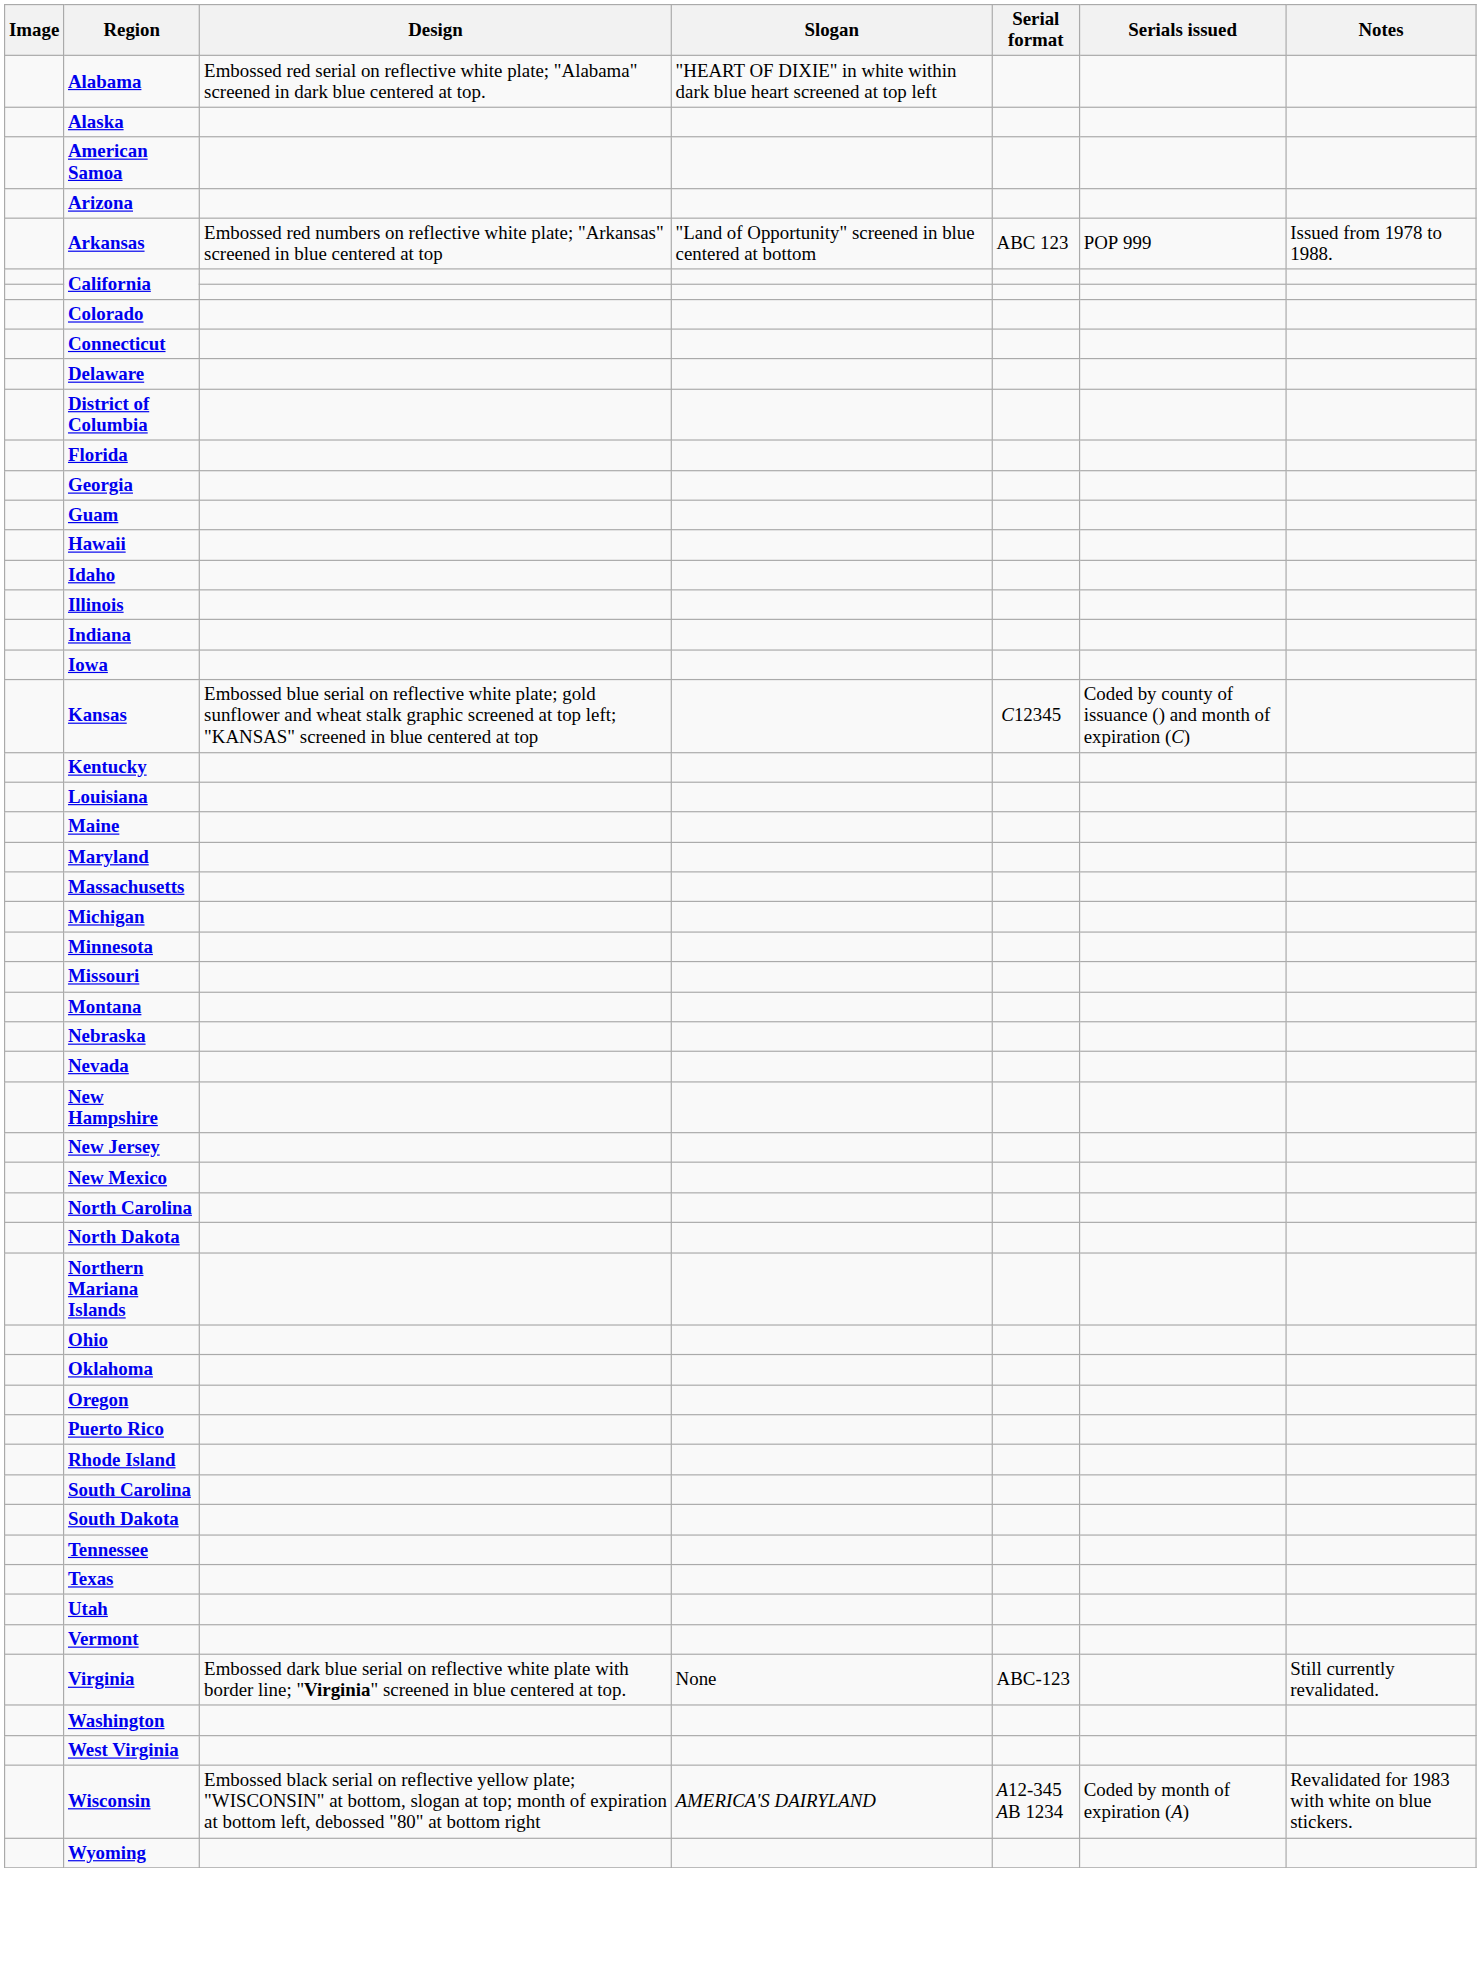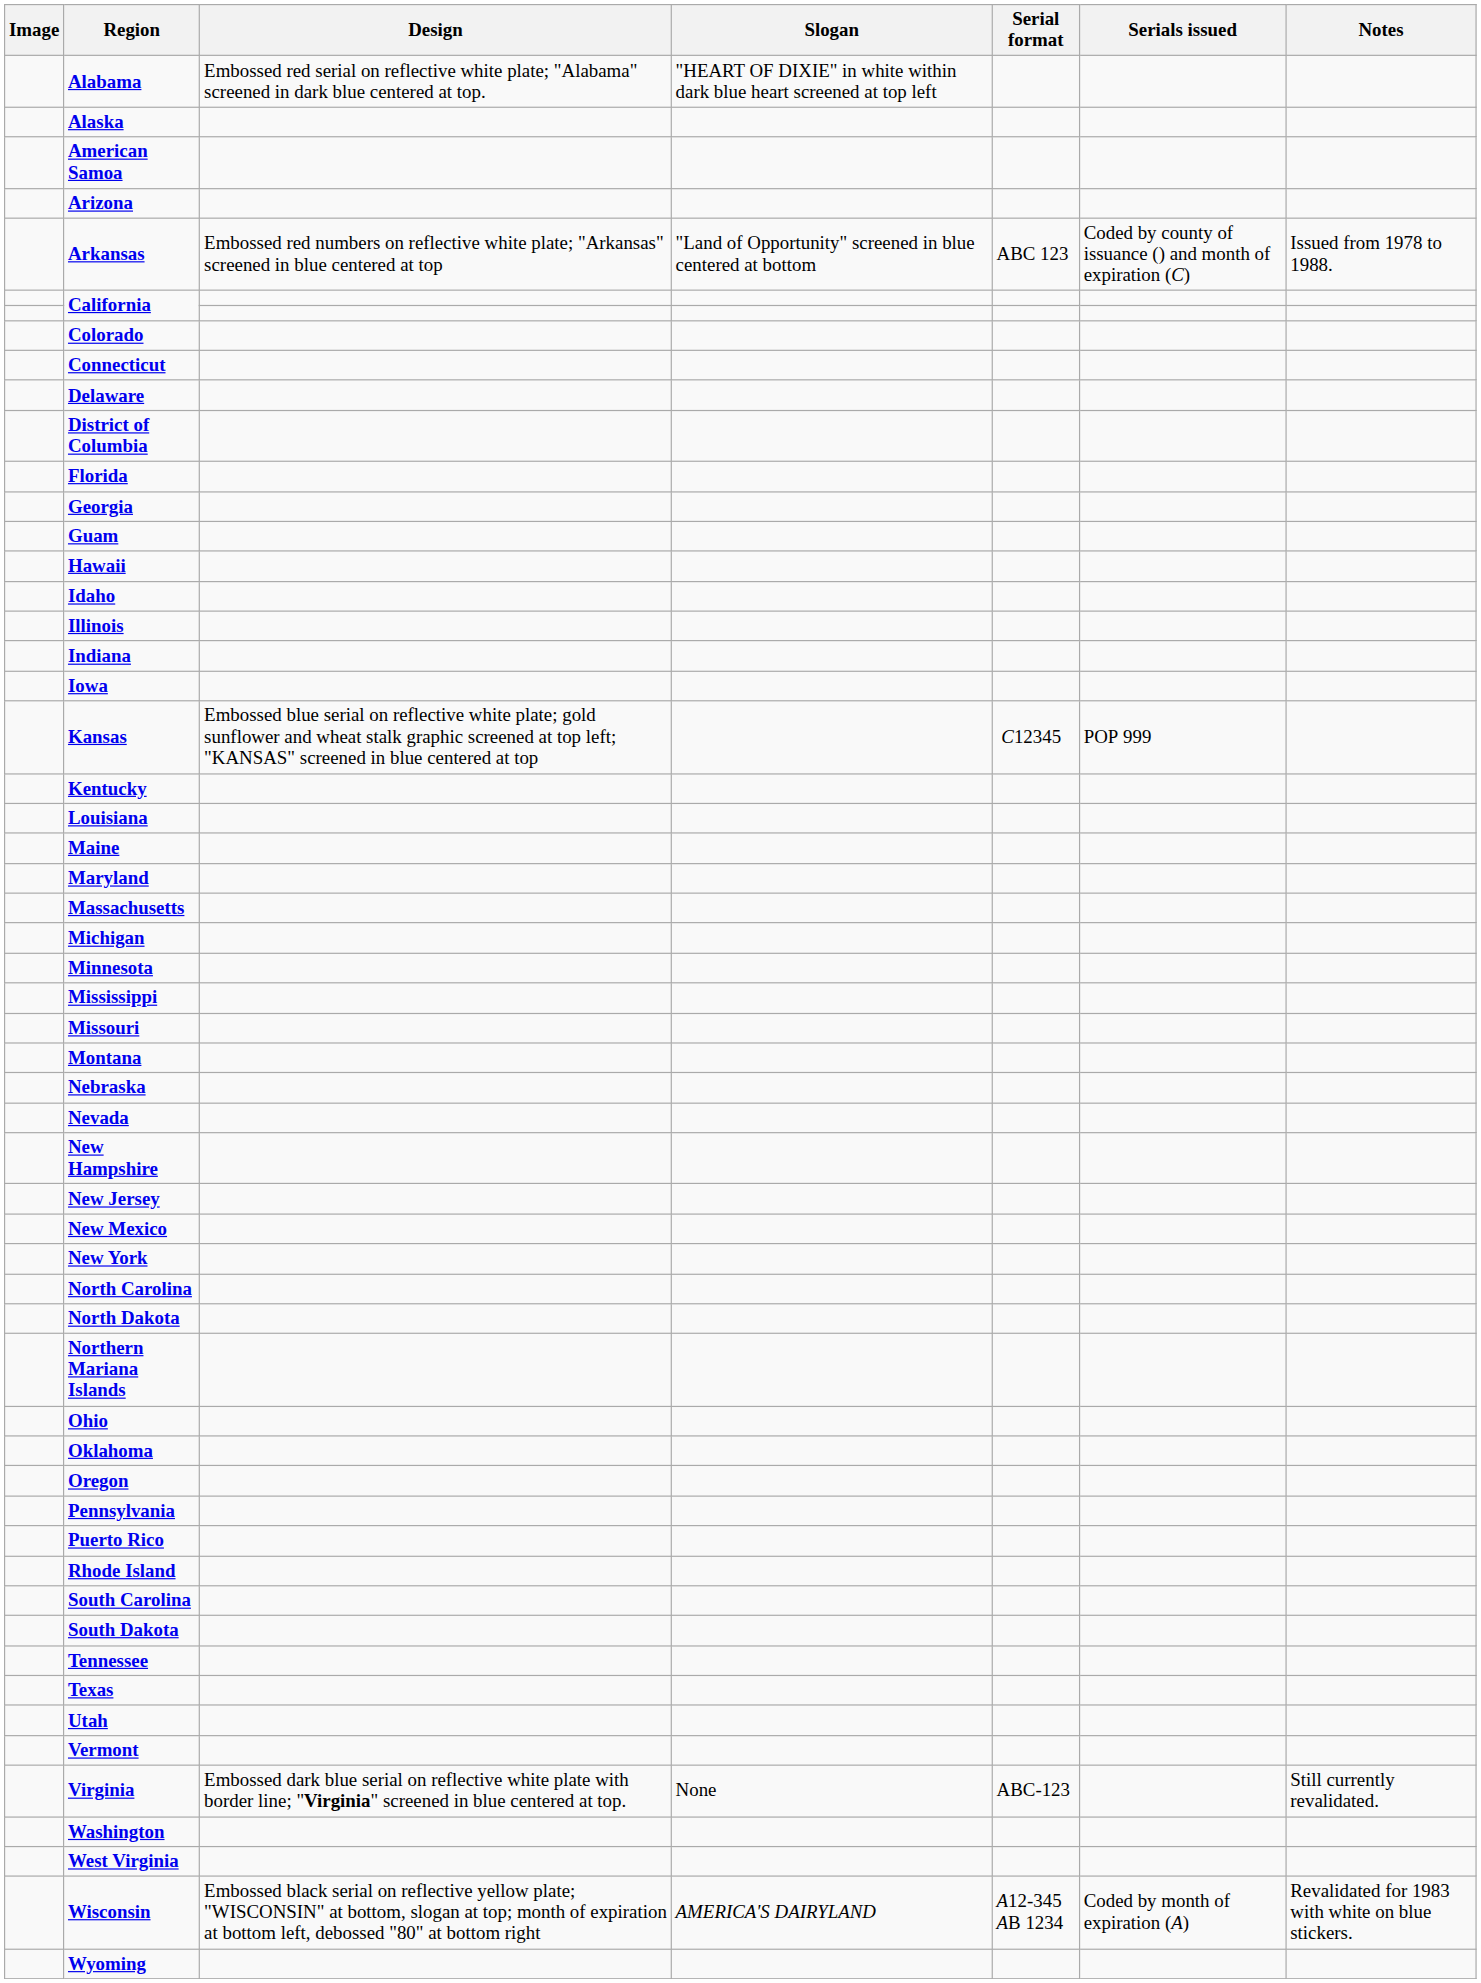 <table class="wikitable">
 <tr>
 <th>Image</th>
 <th>Region</th>
 <th>Design</th>
 <th>Slogan</th>
 <th>Serial format</th>
 <th>Serials issued</th>
 <th>Notes</th>
 </tr>
 <tr>
 <td></td>
 <td><strong><a href='#'>Alabama</a></strong></td>
 <td>Embossed red serial on reflective white plate; "Alabama" screened in dark blue centered at top.</td>
 <td>"HEART OF DIXIE" in white within dark blue heart screened at top left</td>
 <td></td>
 <td></td>
 <td></td>
 </tr>
 <tr>
 <td></td>
 <td><strong><a href='#'>Alaska</a></strong></td>
 <td></td>
 <td></td>
 <td></td>
 <td></td>
 <td></td>
 </tr>
 <tr>
 <td></td>
 <td><strong><a href='#'>American Samoa</a></strong></td>
 <td></td>
 <td></td>
 <td></td>
 <td></td>
 <td></td>
 </tr>
 <tr>
 <td></td>
 <td><strong><a href='#'>Arizona</a></strong></td>
 <td></td>
 <td></td>
 <td></td>
 <td></td>
 <td></td>
 </tr>
 <tr>
 <td></td>
 <td><strong><a href='#'>Arkansas</a></strong></td>
 <td>Embossed red numbers on reflective white plate; "Arkansas" screened in blue centered at top</td>
 <td>"Land of Opportunity" screened in blue centered at bottom</td>
 <td>ABC 123</td>
-<td> POP 999</td>
+<td>Coded by county of issuance () and month of expiration (<em>C</em>)</td>
 <td>Issued from 1978 to 1988.</td>
 </tr>
 <tr>
 <td></td>
 <td rowspan=2><strong><a href='#'>California</a></strong></td>
 <td></td>
 <td></td>
 <td></td>
 <td></td>
 <td></td>
 </tr>
 <tr>
 <td></td>
 <td></td>
 <td></td>
 <td></td>
 <td></td>
 <td></td>
 </tr>
 <tr>
 <td></td>
 <td><strong><a href='#'>Colorado</a></strong></td>
 <td></td>
 <td></td>
 <td></td>
 <td></td>
 <td></td>
 </tr>
 <tr>
 <td></td>
 <td><strong><a href='#'>Connecticut</a></strong></td>
 <td></td>
 <td></td>
 <td></td>
 <td></td>
 <td></td>
 </tr>
 <tr>
 <td></td>
 <td><strong><a href='#'>Delaware</a></strong></td>
 <td></td>
 <td></td>
 <td></td>
 <td></td>
 <td></td>
 </tr>
 <tr>
 <td></td>
 <td><strong><a href='#'>District of<br>Columbia</a></strong></td>
 <td></td>
 <td></td>
 <td></td>
 <td></td>
 <td></td>
 </tr>
 <tr>
 <td></td>
 <td><strong><a href='#'>Florida</a></strong></td>
 <td></td>
 <td></td>
 <td></td>
 <td></td>
 <td></td>
 </tr>
 <tr>
 <td></td>
 <td><strong><a href='#'>Georgia</a></strong></td>
 <td></td>
 <td></td>
 <td></td>
 <td></td>
 <td></td>
 </tr>
 <tr>
 <td></td>
 <td><strong><a href='#'>Guam</a></strong></td>
 <td></td>
 <td></td>
 <td></td>
 <td></td>
 <td></td>
 </tr>
 <tr>
 <td></td>
 <td><strong><a href='#'>Hawaii</a></strong></td>
 <td></td>
 <td></td>
 <td></td>
 <td></td>
 <td></td>
 </tr>
 <tr>
 <td></td>
 <td><strong><a href='#'>Idaho</a></strong></td>
 <td></td>
 <td></td>
 <td></td>
 <td></td>
 <td></td>
 </tr>
 <tr>
 <td></td>
 <td><strong><a href='#'>Illinois</a></strong></td>
 <td></td>
 <td></td>
 <td></td>
 <td></td>
 <td></td>
 </tr>
 <tr>
 <td></td>
 <td><strong><a href='#'>Indiana</a></strong></td>
 <td></td>
 <td></td>
 <td></td>
 <td></td>
 <td></td>
 </tr>
 <tr>
 <td></td>
 <td><strong><a href='#'>Iowa</a></strong></td>
 <td></td>
 <td></td>
 <td></td>
 <td></td>
 <td></td>
 </tr>
 <tr>
 <td></td>
 <td><strong><a href='#'>Kansas</a></strong></td>
 <td>Embossed blue serial on reflective white plate; gold sunflower and wheat stalk graphic screened at top left; "KANSAS" screened in blue centered at top</td>
 <td></td>
 <td> <em>C</em>12345</td>
-<td>Coded by county of issuance () and month of expiration (<em>C</em>)</td>
+<td> POP 999</td>
 <td></td>
 </tr>
 <tr>
 <td></td>
 <td><strong><a href='#'>Kentucky</a></strong></td>
 <td></td>
 <td></td>
 <td></td>
 <td></td>
 <td></td>
 </tr>
 <tr>
 <td></td>
 <td><strong><a href='#'>Louisiana</a></strong></td>
 <td></td>
 <td></td>
 <td></td>
 <td></td>
 <td></td>
 </tr>
 <tr>
 <td></td>
 <td><strong><a href='#'>Maine</a></strong></td>
 <td></td>
 <td></td>
 <td></td>
 <td></td>
 <td></td>
 </tr>
 <tr>
 <td></td>
 <td><strong><a href='#'>Maryland</a></strong></td>
 <td></td>
 <td></td>
 <td></td>
 <td></td>
 <td></td>
 </tr>
 <tr>
 <td></td>
 <td><strong><a href='#'>Massachusetts</a></strong></td>
 <td></td>
 <td></td>
 <td></td>
 <td></td>
 <td></td>
 </tr>
 <tr>
 <td></td>
 <td><strong><a href='#'>Michigan</a></strong></td>
 <td></td>
 <td></td>
 <td></td>
 <td></td>
 <td></td>
 </tr>
 <tr>
 <td></td>
 <td><strong><a href='#'>Minnesota</a></strong></td>
+<td></td>
+<td></td>
+<td></td>
+<td></td>
+<td></td>
+</tr>
+<tr>
+<td></td>
+<td><strong><a href='#'>Mississippi</a></strong></td>
 <td></td>
 <td></td>
 <td></td>
 <td></td>
 <td></td>
 </tr>
 <tr>
 <td></td>
 <td><strong><a href='#'>Missouri</a></strong></td>
 <td></td>
 <td></td>
 <td></td>
 <td></td>
 <td></td>
 </tr>
 <tr>
 <td></td>
 <td><strong><a href='#'>Montana</a></strong></td>
 <td></td>
 <td></td>
 <td></td>
 <td></td>
 <td></td>
 </tr>
 <tr>
 <td></td>
 <td><strong><a href='#'>Nebraska</a></strong></td>
 <td></td>
 <td></td>
 <td></td>
 <td></td>
 <td></td>
 </tr>
 <tr>
 <td></td>
 <td><strong><a href='#'>Nevada</a></strong></td>
 <td></td>
 <td></td>
 <td></td>
 <td></td>
 <td></td>
 </tr>
 <tr>
 <td></td>
 <td><strong><a href='#'>New Hampshire</a></strong></td>
 <td></td>
 <td></td>
 <td></td>
 <td></td>
 <td></td>
 </tr>
 <tr>
 <td></td>
 <td><strong><a href='#'>New Jersey</a></strong></td>
 <td></td>
 <td></td>
 <td></td>
 <td></td>
 <td></td>
 </tr>
 <tr>
 <td></td>
 <td><strong><a href='#'>New Mexico</a></strong></td>
 <td></td>
 <td></td>
 <td></td>
 <td></td>
 <td></td>
 </tr>
 <tr>
 <td></td>
+<td><strong><a href='#'>New York</a></strong></td>
+<td></td>
+<td></td>
+<td></td>
+<td></td>
+<td></td>
+</tr>
+<tr>
+<td></td>
 <td><strong><a href='#'>North Carolina</a></strong></td>
 <td></td>
 <td></td>
 <td></td>
 <td></td>
 <td></td>
 </tr>
 <tr>
 <td></td>
 <td><strong><a href='#'>North Dakota</a></strong></td>
 <td></td>
 <td></td>
 <td></td>
 <td></td>
 <td></td>
 </tr>
 <tr>
 <td></td>
 <td><strong><a href='#'>Northern Mariana<br> Islands</a></strong></td>
 <td></td>
 <td></td>
 <td></td>
 <td></td>
 <td></td>
 </tr>
 <tr>
 <td></td>
 <td><strong><a href='#'>Ohio</a></strong></td>
 <td></td>
 <td></td>
 <td></td>
 <td></td>
 <td></td>
 </tr>
 <tr>
 <td></td>
 <td><strong><a href='#'>Oklahoma</a></strong></td>
 <td></td>
 <td></td>
 <td></td>
 <td></td>
 <td></td>
 </tr>
 <tr>
 <td></td>
 <td><strong><a href='#'>Oregon</a></strong></td>
+<td></td>
+<td></td>
+<td></td>
+<td></td>
+<td></td>
+</tr>
+<tr>
+<td></td>
+<td><strong><a href='#'>Pennsylvania</a></strong></td>
 <td></td>
 <td></td>
 <td></td>
 <td></td>
 <td></td>
 </tr>
 <tr>
 <td></td>
 <td><strong><a href='#'>Puerto Rico</a></strong></td>
 <td></td>
 <td></td>
 <td></td>
 <td></td>
 <td></td>
 </tr>
 <tr>
 <td></td>
 <td><strong><a href='#'>Rhode Island</a></strong></td>
 <td></td>
 <td></td>
 <td></td>
 <td></td>
 <td></td>
 </tr>
 <tr>
 <td></td>
 <td><strong><a href='#'>South Carolina</a></strong></td>
 <td></td>
 <td></td>
 <td></td>
 <td></td>
 <td></td>
 </tr>
 <tr>
 <td></td>
 <td><strong><a href='#'>South Dakota</a></strong></td>
 <td></td>
 <td></td>
 <td></td>
 <td></td>
 <td></td>
 </tr>
 <tr>
 <td></td>
 <td><strong><a href='#'>Tennessee</a></strong></td>
 <td></td>
 <td></td>
 <td></td>
 <td></td>
 <td></td>
 </tr>
 <tr>
 <td></td>
 <td><strong><a href='#'>Texas</a></strong></td>
 <td></td>
 <td></td>
 <td></td>
 <td></td>
 <td></td>
 </tr>
 <tr>
 <td></td>
 <td><strong><a href='#'>Utah</a></strong></td>
 <td></td>
 <td></td>
 <td></td>
 <td></td>
 <td></td>
 </tr>
 <tr>
 <td></td>
 <td><strong><a href='#'>Vermont</a></strong></td>
 <td></td>
 <td></td>
 <td></td>
 <td></td>
 <td></td>
 </tr>
 <tr>
 <td></td>
 <td><strong><a href='#'>Virginia</a></strong></td>
 <td>Embossed dark blue serial on reflective white plate with border line; "<span><strong>Virginia</strong></span>" screened in blue centered at top.</td>
 <td>None</td>
 <td>ABC-123</td>
 <td></td>
 <td>Still currently revalidated.</td>
 </tr>
 <tr>
 <td></td>
 <td><strong><a href='#'>Washington</a></strong></td>
 <td></td>
 <td></td>
 <td></td>
 <td></td>
 <td></td>
 </tr>
 <tr>
 <td></td>
 <td><strong><a href='#'>West Virginia</a></strong></td>
 <td></td>
 <td></td>
 <td></td>
 <td></td>
 <td></td>
 </tr>
 <tr>
 <td></td>
 <td><strong><a href='#'>Wisconsin</a></strong></td>
 <td>Embossed black serial on reflective yellow plate; "WISCONSIN" at bottom, slogan at top; month of expiration at bottom left, debossed "80" at bottom right</td>
 <td><em>AMERICA'S DAIRYLAND</em></td>
 <td><em>A</em>12-345<br><em>A</em>B 1234</td>
 <td>Coded by month of expiration (<em>A</em>)</td>
 <td>Revalidated for 1983 with white on blue stickers.</td>
 </tr>
 <tr>
 <td></td>
 <td><strong><a href='#'>Wyoming</a></strong></td>
 <td></td>
 <td></td>
 <td></td>
 <td></td>
 <td></td>
 </tr>
 </table>
